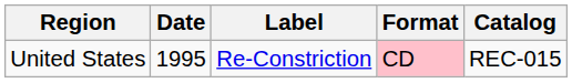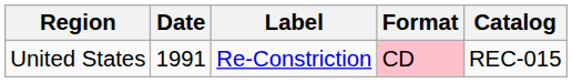 <table class="wikitable">
 <tr>
 <th>Region</th>
 <th>Date</th>
 <th>Label</th>
 <th>Format</th>
 <th>Catalog</th>
 </tr>
 <tr>
 <td>United States</td>
-<td>1995</td>
+<td>1991</td>
 <td><a href='#'>Re-Constriction</a></td>
 <td style="background: pink;">CD</td>
 <td>REC-015</td>
 </tr>
 </table>
